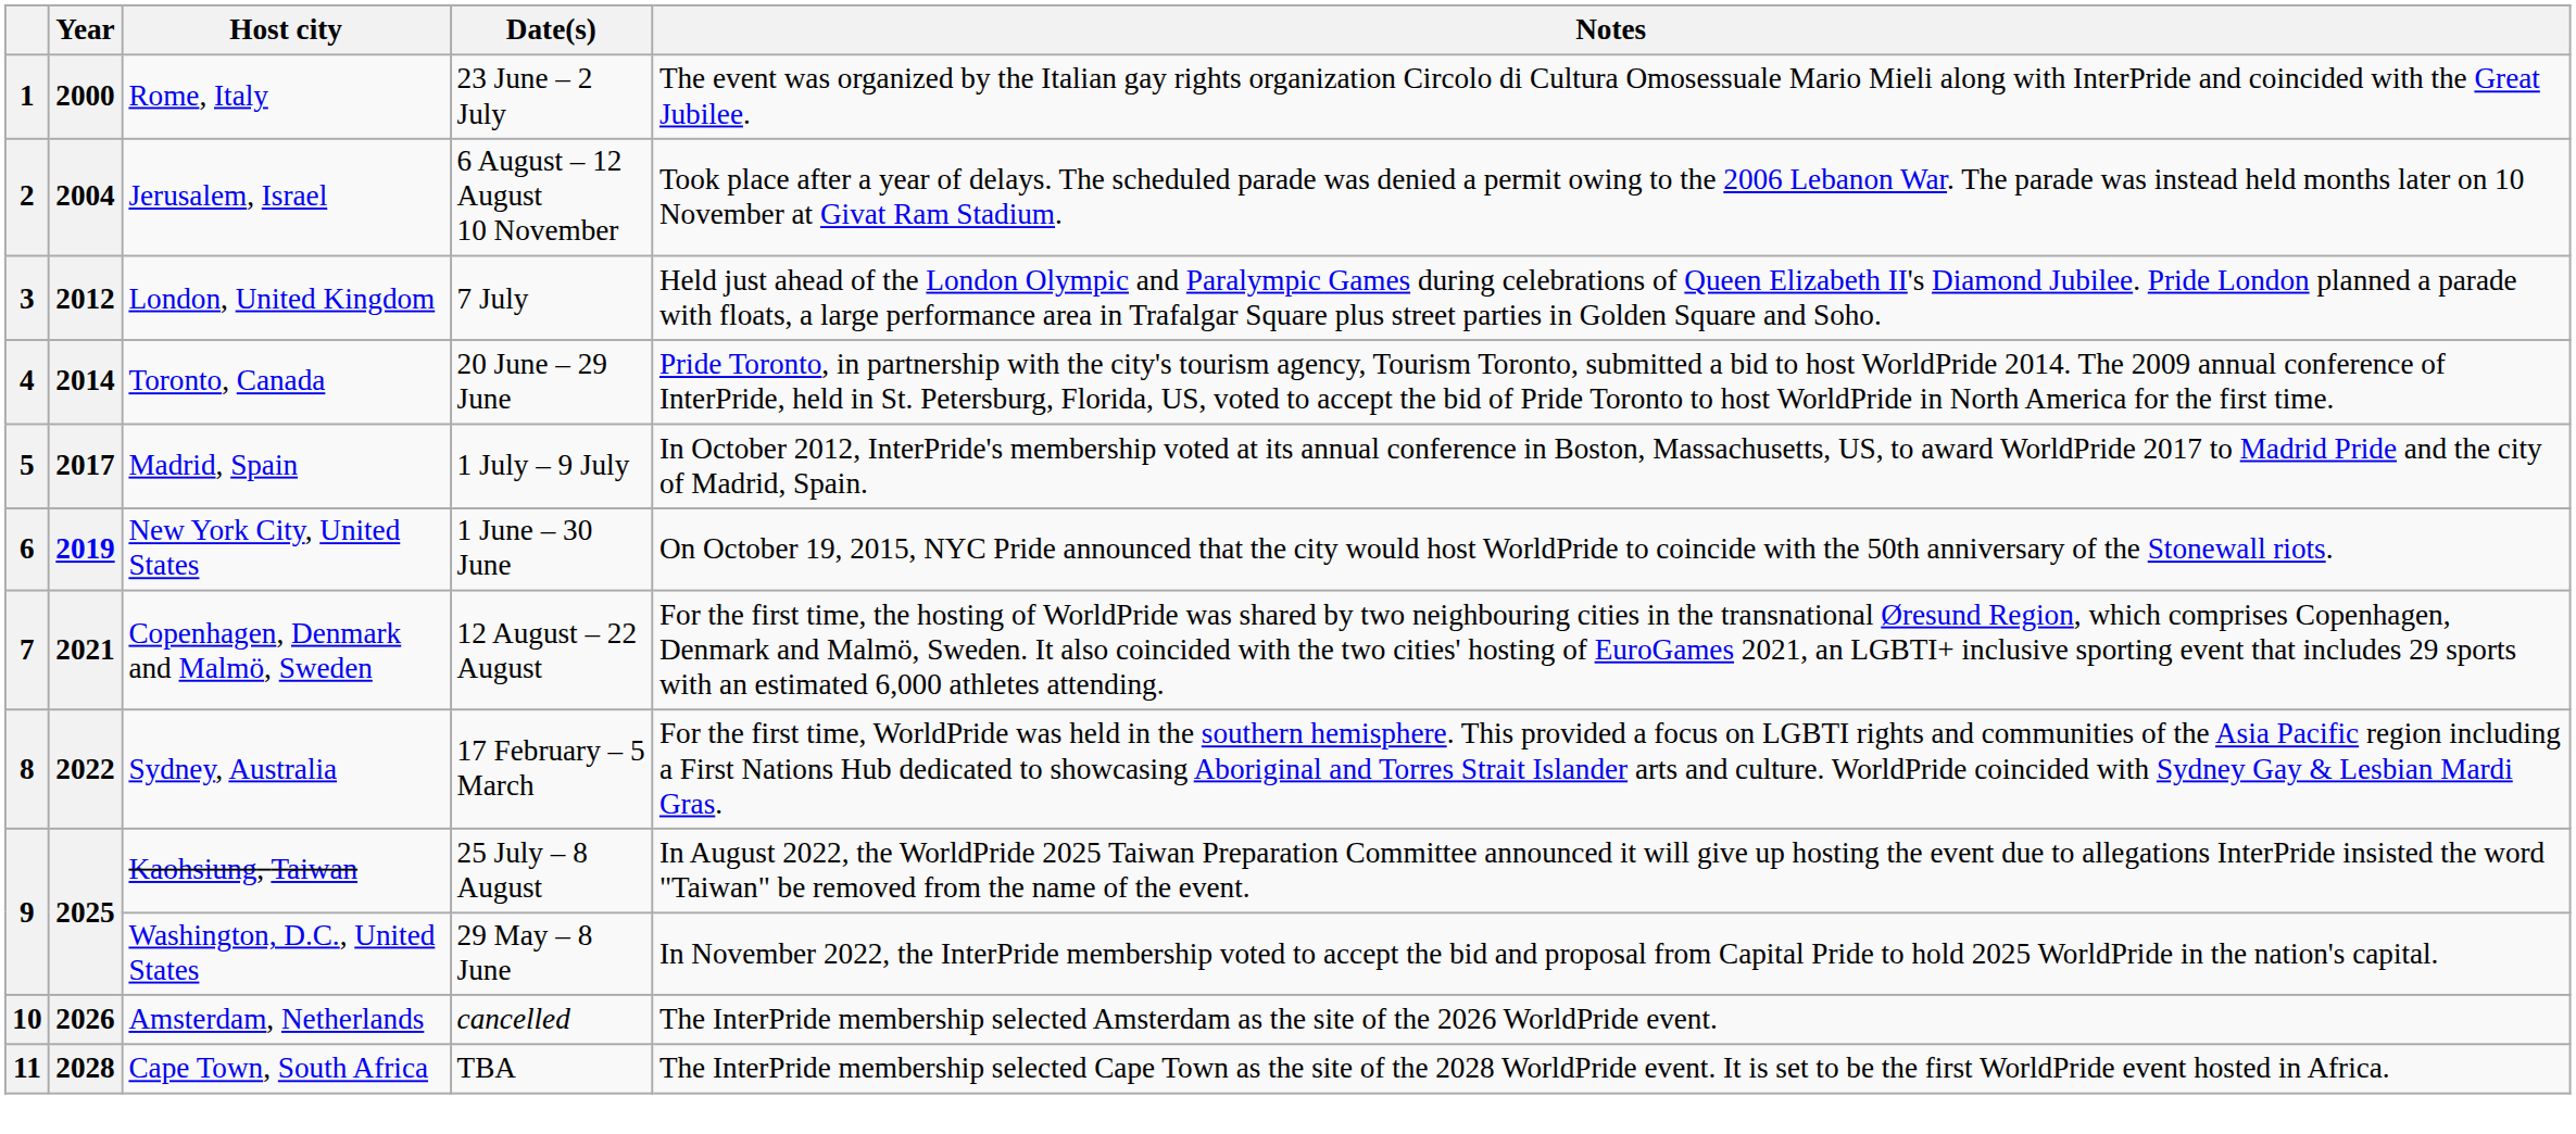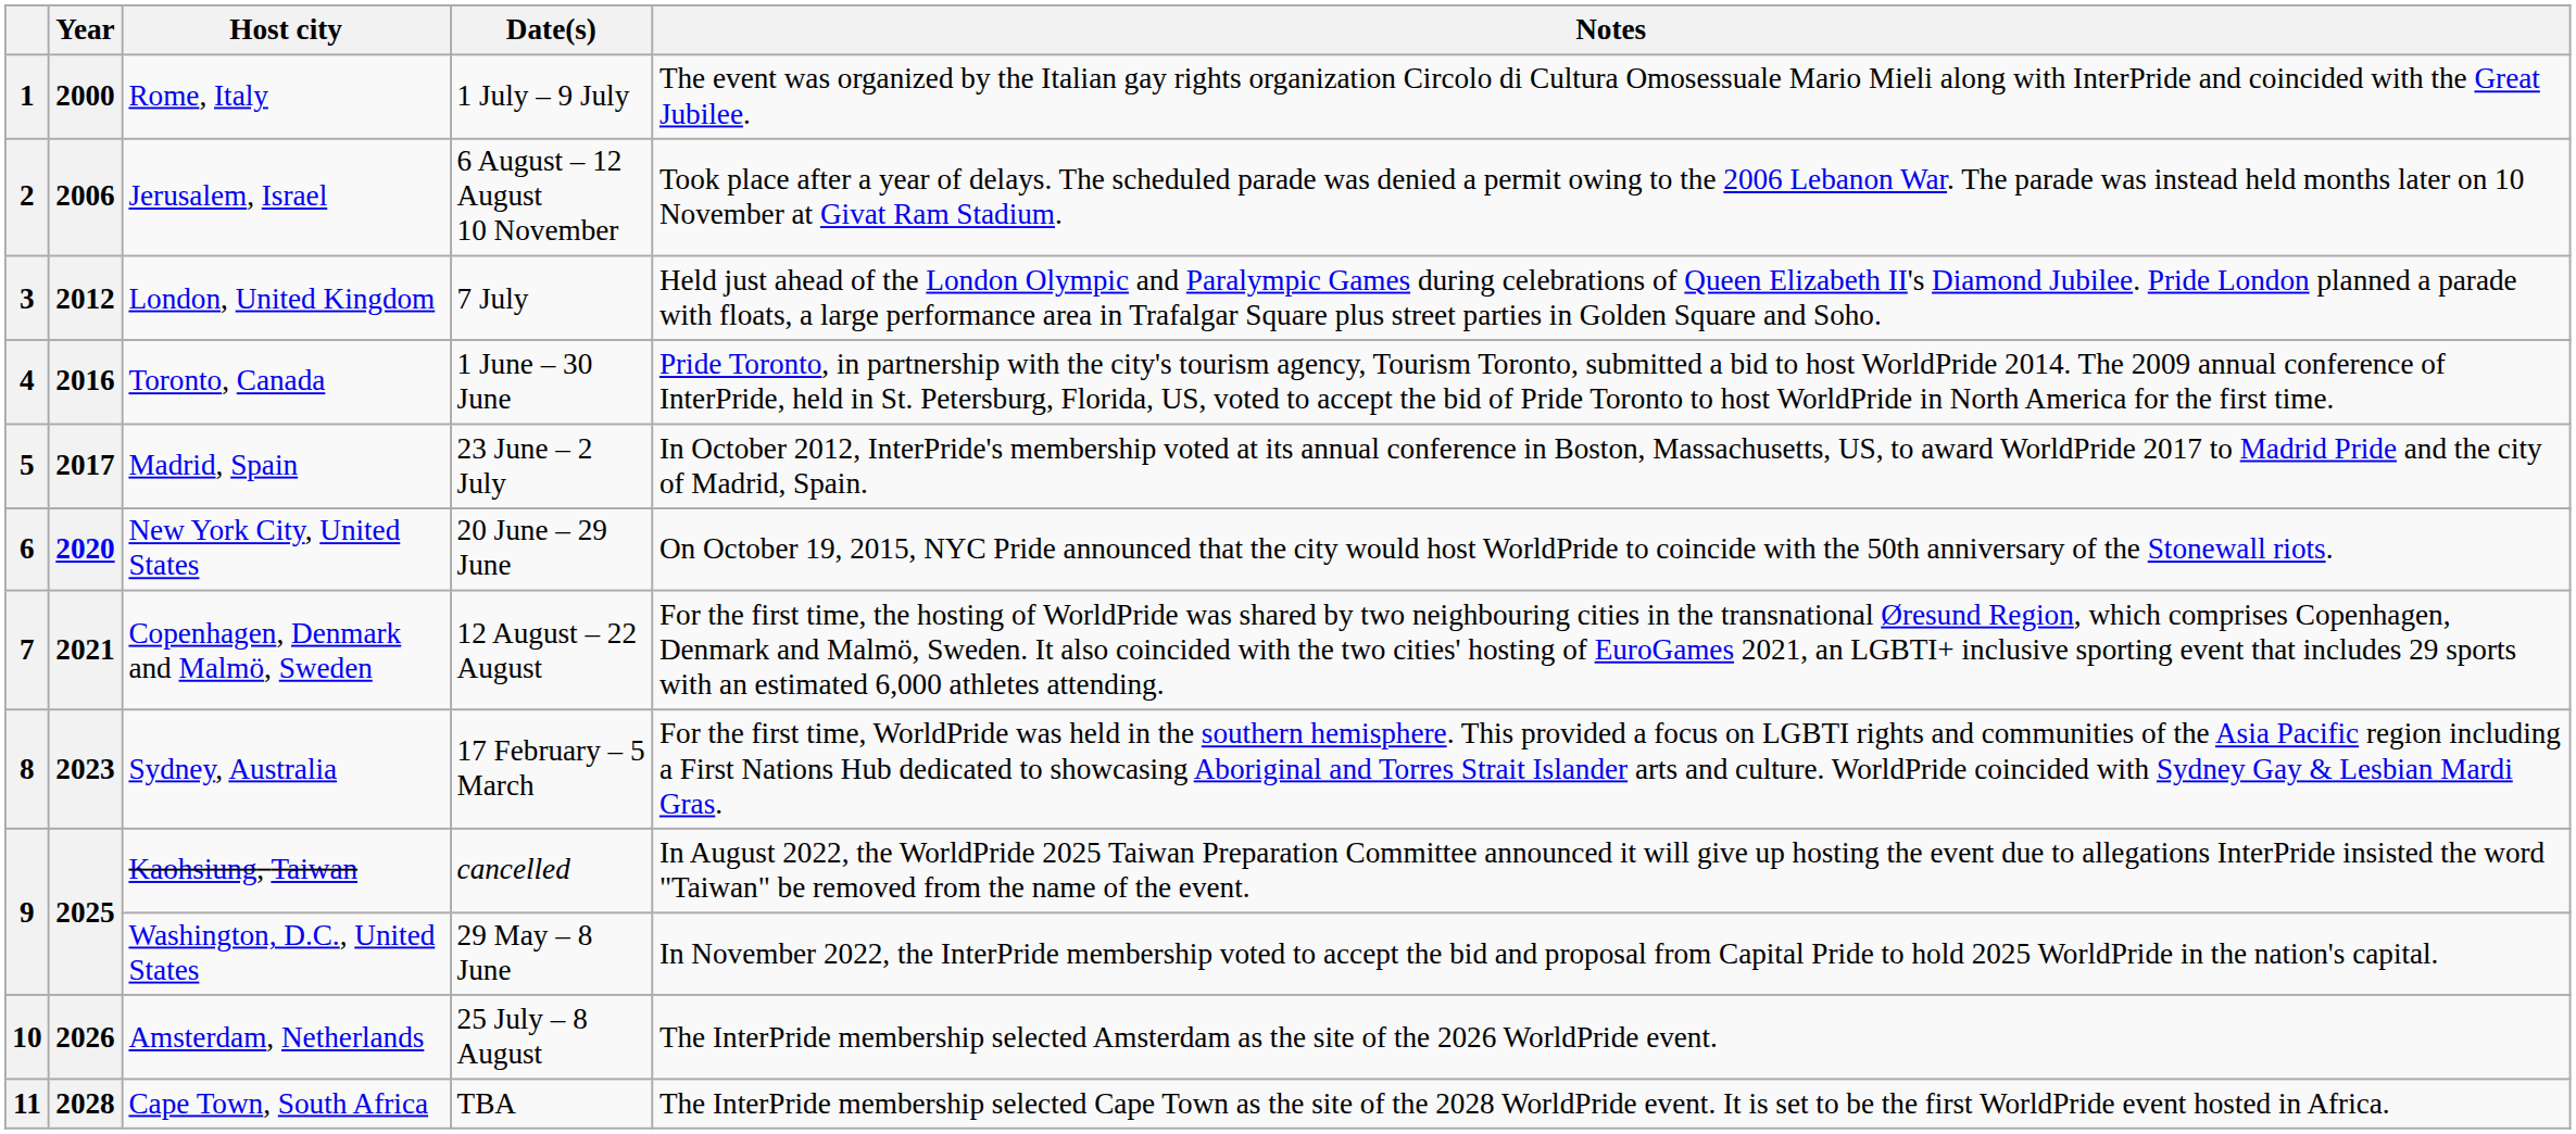 <table class="wikitable sortable" style="font-size:90%">
 <tr>
 <th></th>
 <th>Year</th>
 <th>Host city</th>
 <th>Date(s)</th>
 <th>Notes</th>
 </tr>
 <tr>
 <th>1</th>
 <th>2000</th>
 <td> <a href='#'>Rome</a>, <a href='#'>Italy</a></td>
-<td>23 June – 2 July</td>
+<td>1 July – 9 July</td>
 <td>The event was organized by the Italian gay rights organization Circolo di Cultura Omosessuale Mario Mieli along with InterPride and coincided with the <a href='#'>Great Jubilee</a>.</td>
 </tr>
 <tr>
 <th>2</th>
-<th>2004</th>
+<th>2006</th>
 <td> <a href='#'>Jerusalem</a>, <a href='#'>Israel</a></td>
 <td>6 August – 12 August<br>10 November </td>
 <td>Took place after a year of delays. The scheduled parade was denied a permit owing to the <a href='#'>2006 Lebanon War</a>. The parade was instead held months later on 10 November at <a href='#'>Givat Ram Stadium</a>.</td>
 </tr>
 <tr>
 <th>3</th>
 <th>2012</th>
 <td> <a href='#'>London</a>, <a href='#'>United Kingdom</a></td>
 <td>7 July</td>
 <td>Held just ahead of the <a href='#'>London Olympic</a> and <a href='#'>Paralympic Games</a> during celebrations of <a href='#'>Queen Elizabeth II</a>'s <a href='#'>Diamond Jubilee</a>. <a href='#'>Pride London</a> planned a parade with floats, a large performance area in Trafalgar Square plus street parties in Golden Square and Soho.</td>
 </tr>
 <tr>
 <th>4</th>
-<th>2014</th>
+<th>2016</th>
 <td> <a href='#'>Toronto</a>, <a href='#'>Canada</a></td>
-<td>20 June – 29 June</td>
+<td>1 June – 30 June</td>
 <td><a href='#'>Pride Toronto</a>, in partnership with the city's tourism agency, Tourism Toronto, submitted a bid to host WorldPride 2014. The 2009 annual conference of InterPride, held in St. Petersburg, Florida, US, voted to accept the bid of Pride Toronto to host WorldPride in North America for the first time.</td>
 </tr>
 <tr>
 <th>5</th>
 <th>2017</th>
 <td> <a href='#'>Madrid</a>, <a href='#'>Spain</a></td>
-<td>1 July – 9 July</td>
+<td>23 June – 2 July</td>
 <td>In October 2012, InterPride's membership voted at its annual conference in Boston, Massachusetts, US, to award WorldPride 2017 to <a href='#'>Madrid Pride</a> and the city of Madrid, Spain.</td>
 </tr>
 <tr>
 <th>6</th>
-<th><a href='#'>2019</a></th>
+<th><a href='#'>2020</a></th>
 <td> <a href='#'>New York City</a>, <a href='#'>United States</a></td>
-<td>1 June – 30 June</td>
+<td>20 June – 29 June</td>
 <td>On October 19, 2015, NYC Pride announced that the city would host WorldPride to coincide with the 50th anniversary of the <a href='#'>Stonewall riots</a>.</td>
 </tr>
 <tr>
 <th>7</th>
 <th>2021</th>
 <td> <a href='#'>Copenhagen</a>, <a href='#'>Denmark</a> and  <a href='#'>Malmö</a>, <a href='#'>Sweden</a></td>
 <td>12 August – 22 August</td>
 <td>For the first time, the hosting of WorldPride was shared by two neighbouring cities in the transnational <a href='#'>Øresund Region</a>, which comprises Copenhagen, Denmark and Malmö, Sweden. It also coincided with the two cities' hosting of <a href='#'>EuroGames</a> 2021, an LGBTI+ inclusive sporting event that includes 29 sports with an estimated 6,000 athletes attending.</td>
 </tr>
 <tr>
 <th>8</th>
-<th>2022</th>
+<th>2023</th>
 <td> <a href='#'>Sydney</a>, <a href='#'>Australia</a></td>
 <td>17 February – 5 March</td>
 <td>For the first time, WorldPride was held in the <a href='#'>southern hemisphere</a>. This provided a focus on LGBTI rights and communities of the <a href='#'>Asia Pacific</a> region including a First Nations Hub dedicated to showcasing <a href='#'>Aboriginal and Torres Strait Islander</a> arts and culture. WorldPride coincided with <a href='#'>Sydney Gay & Lesbian Mardi Gras</a>.</td>
 </tr>
 <tr>
 <th rowspan="2">9</th>
 <th rowspan="2">2025</th>
 <td> <s><a href='#'>Kaohsiung</a>, <a href='#'>Taiwan</a></s></td>
-<td>25 July – 8 August</td>
+<td><em>cancelled</em></td>
 <td>In August 2022, the WorldPride 2025 Taiwan Preparation Committee announced it will give up hosting the event due to allegations InterPride insisted the word "Taiwan" be removed from the name of the event.</td>
 </tr>
 <tr>
 <td> <a href='#'>Washington, D.C.</a>, <a href='#'>United States</a></td>
 <td>29 May – 8 June</td>
 <td>In November 2022, the InterPride membership voted to accept the bid and proposal from Capital Pride to hold 2025 WorldPride in the nation's capital.</td>
 </tr>
 <tr>
 <th>10</th>
 <th>2026</th>
 <td> <a href='#'>Amsterdam</a>, <a href='#'>Netherlands</a></td>
-<td><em>cancelled</em></td>
+<td>25 July – 8 August</td>
 <td>The InterPride membership selected Amsterdam as the site of the 2026 WorldPride event.</td>
 </tr>
 <tr>
 <th>11</th>
 <th>2028</th>
 <td> <a href='#'>Cape Town</a>, <a href='#'>South Africa</a></td>
 <td>TBA</td>
 <td>The InterPride membership selected Cape Town as the site of the 2028 WorldPride event. It is set to be the first WorldPride event hosted in Africa.</td>
 </tr>
 </table>
